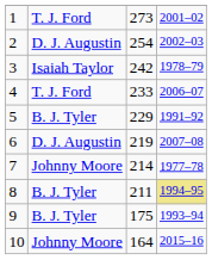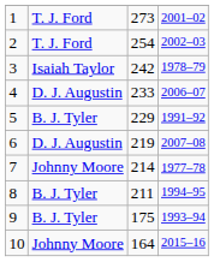 <table class="wikitable">
 <tr>
 </tr>
 <tr>
 <td>1</td>
 <td><a href='#'>T. J. Ford</a></td>
 <td>273</td>
 <td style="font-size:80%;"><a href='#'>2001–02</a></td>
 </tr>
 <tr>
 <td>2</td>
-<td><a href='#'>D. J. Augustin</a></td>
+<td><a href='#'>T. J. Ford</a></td>
 <td>254</td>
 <td style="font-size:80%;"><a href='#'>2002–03</a></td>
 </tr>
 <tr>
 <td>3</td>
 <td><a href='#'>Isaiah Taylor</a></td>
 <td>242</td>
 <td style="font-size:80%;"><a href='#'>1978–79</a></td>
 </tr>
 <tr>
 <td>4</td>
-<td><a href='#'>T. J. Ford</a></td>
+<td><a href='#'>D. J. Augustin</a></td>
 <td>233</td>
 <td style="font-size:80%;"><a href='#'>2006–07</a></td>
 </tr>
 <tr>
 <td>5</td>
 <td><a href='#'>B. J. Tyler</a></td>
 <td>229</td>
 <td style="font-size:80%;"><a href='#'>1991–92</a></td>
 </tr>
 <tr>
 <td>6</td>
 <td><a href='#'>D. J. Augustin</a></td>
 <td>219</td>
 <td style="font-size:80%;"><a href='#'>2007–08</a></td>
 </tr>
 <tr>
 <td>7</td>
 <td><a href='#'>Johnny Moore</a></td>
 <td>214</td>
 <td style="font-size:80%;"><a href='#'>1977–78</a></td>
 </tr>
 <tr>
 <td>8</td>
 <td><a href='#'>B. J. Tyler</a></td>
 <td>211</td>
-<td style="background: khaki; font-size:80%;"><a href='#'>1994–95</a></td>
+<td style="font-size:80%;"><a href='#'>1994–95</a></td>
 </tr>
 <tr>
 <td>9</td>
 <td><a href='#'>B. J. Tyler</a></td>
 <td>175</td>
 <td style="font-size:80%;"><a href='#'>1993–94</a></td>
 </tr>
 <tr>
 <td>10</td>
 <td><a href='#'>Johnny Moore</a></td>
 <td>164</td>
 <td style="font-size:80%;"><a href='#'>2015–16</a></td>
 </tr>
 </table>
